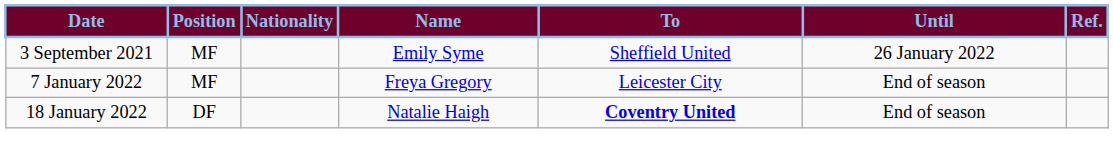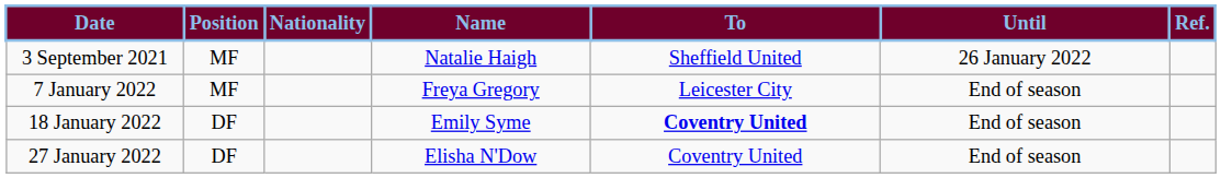 <table class="wikitable" style="text-align:center; font-size:90%; ">
 <tr>
 <th style="background:#6F002B; color:#8DBEE7;border:2px solid #8DBEE7; width:120px;">Date</th>
 <th style="background:#6F002B; color:#8DBEE7;border:2px solid #8DBEE7; width:50px;">Position</th>
 <th style="background:#6F002B; color:#8DBEE7;border:2px solid #8DBEE7; width:50px;">Nationality</th>
 <th style="background:#6F002B; color:#8DBEE7;border:2px solid #8DBEE7; width:150px;">Name</th>
 <th style="background:#6F002B; color:#8DBEE7;border:2px solid #8DBEE7; width:200px;">To</th>
 <th style="background:#6F002B; color:#8DBEE7;border:2px solid #8DBEE7; width:200px;">Until</th>
 <th style="background:#6F002B; color:#8DBEE7;border:2px solid #8DBEE7; width:25px;">Ref.</th>
 </tr>
 <tr>
 <td>3 September 2021</td>
 <td>MF</td>
 <td></td>
-<td><a href='#'>Emily Syme</a></td>
+<td><a href='#'>Natalie Haigh</a></td>
 <td> <a href='#'>Sheffield United</a></td>
 <td>26 January 2022</td>
 <td></td>
 </tr>
 <tr>
 <td>7 January 2022</td>
 <td>MF</td>
 <td></td>
 <td><a href='#'>Freya Gregory</a></td>
 <td> <a href='#'>Leicester City</a></td>
 <td>End of season</td>
 <td></td>
 </tr>
 <tr>
 <td>18 January 2022</td>
 <td>DF</td>
 <td></td>
-<td><a href='#'>Natalie Haigh</a></td>
+<td><a href='#'>Emily Syme</a></td>
 <td><strong> <a href='#'>Coventry United</a></strong></td>
 <td>End of season</td>
 <td></td>
 </tr>
+<tr>
+<td>27 January 2022</td>
+<td>DF</td>
+<td></td>
+<td><a href='#'>Elisha N'Dow</a></td>
+<td> <a href='#'>Coventry United</a></td>
+<td>End of season</td>
+<td></td>
+</tr>
 </table>
